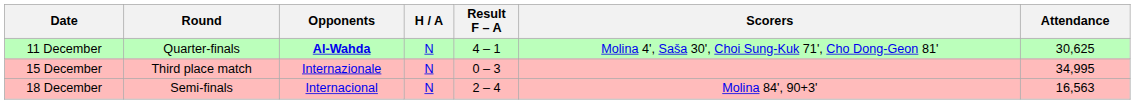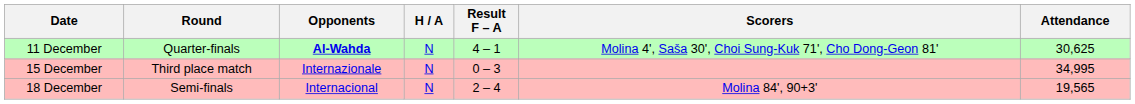 <table class="wikitable" style="text-align:center; width:90%">
 <tr>
 <th>Date</th>
 <th>Round</th>
 <th>Opponents</th>
 <th>H / A</th>
 <th>Result<br>F – A</th>
 <th>Scorers</th>
 <th>Attendance</th>
 </tr>
 <tr style="background:#bfb;">
 <td>11 December</td>
 <td>Quarter-finals</td>
 <td><strong> <a href='#'>Al-Wahda</a></strong></td>
 <td><a href='#'>N</a></td>
 <td>4 – 1</td>
 <td><a href='#'>Molina</a> 4', <a href='#'>Saša</a> 30', <a href='#'>Choi Sung-Kuk</a> 71', <a href='#'>Cho Dong-Geon</a> 81'</td>
 <td>30,625</td>
 </tr>
 <tr style="background:#fbb;">
 <td>15 December</td>
 <td>Third place match</td>
 <td> <a href='#'>Internazionale</a></td>
 <td><a href='#'>N</a></td>
 <td>0 – 3</td>
 <td></td>
 <td>34,995</td>
 </tr>
 <tr style="background:#fbb;">
 <td>18 December</td>
 <td>Semi-finals</td>
 <td> <a href='#'>Internacional</a></td>
 <td><a href='#'>N</a></td>
 <td>2 – 4</td>
 <td><a href='#'>Molina</a> 84', 90+3'</td>
-<td>16,563</td>
+<td>19,565</td>
 </tr>
 </table>
